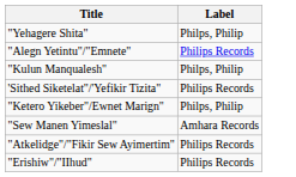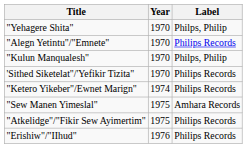 <table class="wikitable">
 <tr>
 <th>Title</th>
+<th>Year</th>
 <th>Label</th>
 </tr>
 <tr>
 <td>"Yehagere Shita"</td>
+<td>1970</td>
 <td>Philps, Philip</td>
 </tr>
 <tr>
 <td>"Alegn Yetintu"/"Emnete"</td>
+<td>1970</td>
 <td><a href='#'>Philips Records</a></td>
 </tr>
 <tr>
 <td>"Kulun Manqualesh"</td>
+<td>1970</td>
 <td>Philps, Philip</td>
 </tr>
 <tr>
 <td>'Sithed Siketelat"/'Yefikir Tizita"</td>
+<td>1970</td>
 <td>Philips Records</td>
 </tr>
 <tr>
 <td>"Ketero Yikeber"/Ewnet Marign"</td>
-<td>Philps, Philip</td>
+<td>1974</td>
+<td>Philips Records</td>
 </tr>
 <tr>
 <td>"Sew Manen Yimeslal"</td>
+<td>1975</td>
 <td>Amhara Records</td>
 </tr>
 <tr>
 <td>"Atkelidge"/"Fikir Sew Ayimertim"</td>
+<td>1975</td>
 <td>Philips Records</td>
 </tr>
 <tr>
 <td>"Erishiw"/"IIhud"</td>
+<td>1976</td>
 <td>Philips Records</td>
 </tr>
 </table>
